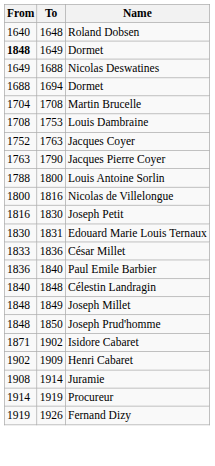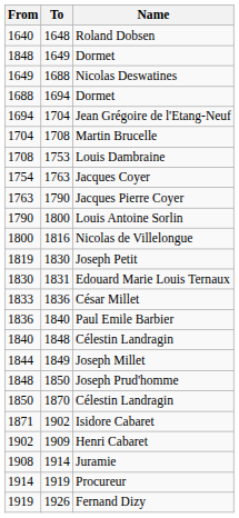 <table class="wikitable">
 <tr>
 <th>From</th>
 <th>To</th>
 <th>Name</th>
 </tr>
 <tr>
 <td>1640</td>
 <td>1648</td>
 <td>Roland Dobsen</td>
 </tr>
 <tr>
-<td><strong>1848</strong></td>
+<td>1848</td>
 <td>1649</td>
 <td>Dormet</td>
 </tr>
 <tr>
 <td>1649</td>
 <td>1688</td>
 <td>Nicolas Deswatines</td>
 </tr>
 <tr>
 <td>1688</td>
 <td>1694</td>
 <td>Dormet</td>
 </tr>
 <tr>
+<td>1694</td>
+<td>1704</td>
+<td>Jean Grégoire de l'Etang-Neuf</td>
+</tr>
+<tr>
 <td>1704</td>
 <td>1708</td>
 <td>Martin Brucelle</td>
 </tr>
 <tr>
 <td>1708</td>
 <td>1753</td>
 <td>Louis Dambraine</td>
 </tr>
 <tr>
-<td>1752</td>
+<td>1754</td>
 <td>1763</td>
 <td>Jacques Coyer</td>
 </tr>
 <tr>
 <td>1763</td>
 <td>1790</td>
 <td>Jacques Pierre Coyer</td>
 </tr>
 <tr>
-<td>1788</td>
+<td>1790</td>
 <td>1800</td>
 <td>Louis Antoine Sorlin</td>
 </tr>
 <tr>
 <td>1800</td>
 <td>1816</td>
 <td>Nicolas de Villelongue</td>
 </tr>
 <tr>
-<td>1816</td>
+<td>1819</td>
 <td>1830</td>
 <td>Joseph Petit</td>
 </tr>
 <tr>
 <td>1830</td>
 <td>1831</td>
 <td>Edouard Marie Louis Ternaux</td>
 </tr>
 <tr>
 <td>1833</td>
 <td>1836</td>
 <td>César Millet</td>
 </tr>
 <tr>
 <td>1836</td>
 <td>1840</td>
 <td>Paul Emile Barbier</td>
 </tr>
 <tr>
 <td>1840</td>
 <td>1848</td>
 <td>Célestin Landragin</td>
 </tr>
 <tr>
-<td>1848</td>
+<td>1844</td>
 <td>1849</td>
 <td>Joseph Millet</td>
 </tr>
 <tr>
 <td>1848</td>
 <td>1850</td>
 <td>Joseph Prud'homme</td>
+</tr>
+<tr>
+<td>1850</td>
+<td>1870</td>
+<td>Célestin Landragin</td>
 </tr>
 <tr>
 <td>1871</td>
 <td>1902</td>
 <td>Isidore Cabaret</td>
 </tr>
 <tr>
 <td>1902</td>
 <td>1909</td>
 <td>Henri Cabaret</td>
 </tr>
 <tr>
 <td>1908</td>
 <td>1914</td>
 <td>Juramie</td>
 </tr>
 <tr>
 <td>1914</td>
 <td>1919</td>
 <td>Procureur</td>
 </tr>
 <tr>
 <td>1919</td>
 <td>1926</td>
 <td>Fernand Dizy</td>
 </tr>
 </table>
